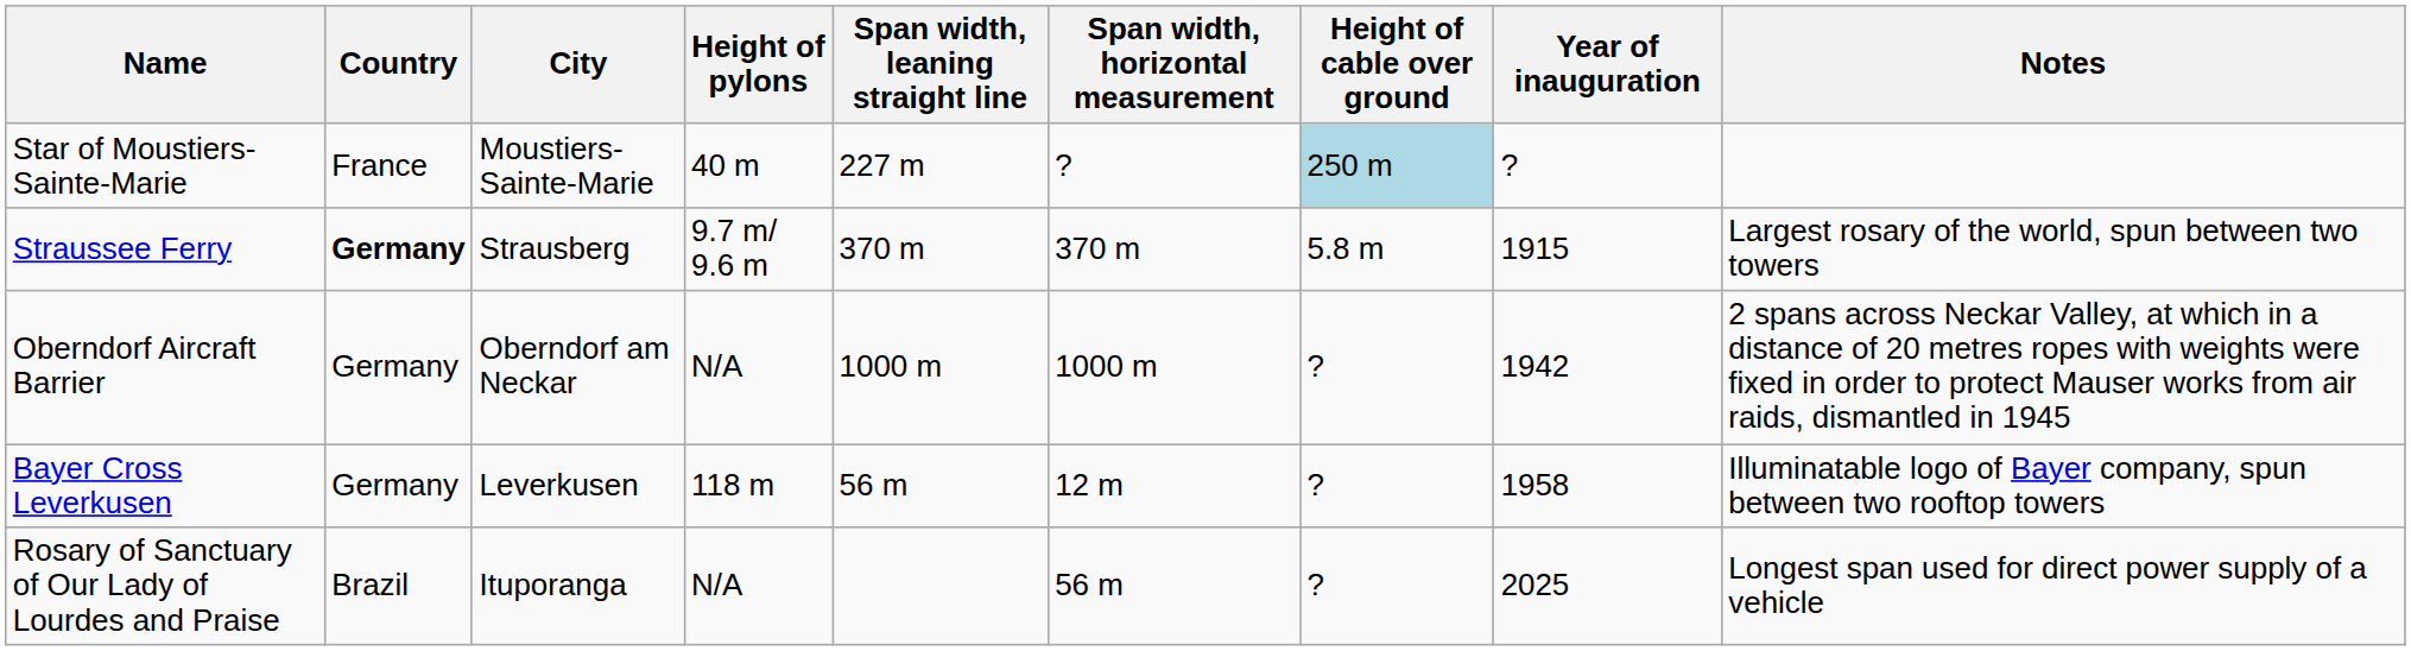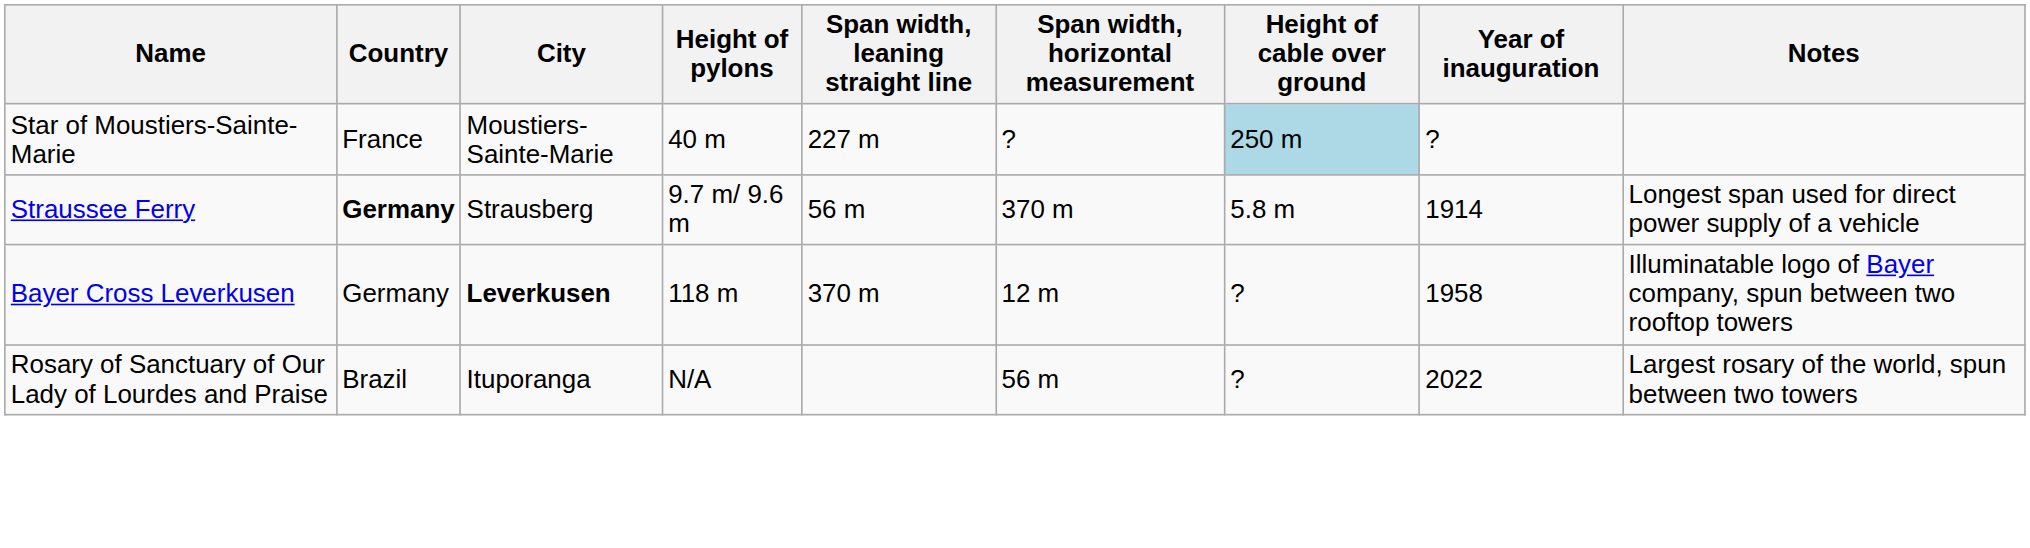 <table class="wikitable sortable">
 <tr>
 <th>Name</th>
 <th>Country</th>
 <th>City</th>
 <th>Height of pylons</th>
 <th>Span width, <br> leaning straight line</th>
 <th>Span width, <br> horizontal measurement</th>
 <th>Height of cable over ground</th>
 <th>Year of inauguration</th>
 <th>Notes</th>
 </tr>
 <tr>
 <td>Star of Moustiers-Sainte-Marie</td>
 <td>France</td>
 <td>Moustiers-Sainte-Marie</td>
 <td>40 m</td>
 <td>227 m</td>
 <td>?</td>
 <td style="background: lightblue;">250 m</td>
 <td>?</td>
 <td></td>
 </tr>
 <tr>
 <td><a href='#'>Straussee Ferry</a></td>
 <td><strong>Germany</strong></td>
 <td>Strausberg</td>
 <td>9.7 m/ 9.6 m</td>
-<td>370 m</td>
+<td>56 m</td>
 <td>370 m</td>
 <td>5.8 m</td>
-<td>1915</td>
-<td>Largest rosary of the world, spun between two towers</td>
-</tr>
-<tr>
-<td>Oberndorf Aircraft Barrier</td>
-<td>Germany</td>
-<td>Oberndorf am Neckar</td>
-<td>N/A</td>
-<td>1000 m</td>
-<td>1000 m</td>
-<td>?</td>
-<td>1942</td>
-<td>2 spans across Neckar Valley, at which in a distance of 20 metres ropes with weights were fixed in order to protect Mauser works from air raids, dismantled in 1945</td>
+<td>1914</td>
+<td>Longest span used for direct power supply of a vehicle</td>
 </tr>
 <tr>
 <td><a href='#'>Bayer Cross Leverkusen</a></td>
 <td>Germany</td>
-<td>Leverkusen</td>
+<td><strong>Leverkusen</strong></td>
 <td>118 m</td>
-<td>56 m</td>
+<td>370 m</td>
 <td>12 m</td>
 <td>?</td>
 <td>1958</td>
 <td>Illuminatable logo of <a href='#'>Bayer</a> company, spun between two rooftop towers</td>
 </tr>
 <tr>
 <td>Rosary of Sanctuary of Our Lady of Lourdes and Praise</td>
 <td>Brazil</td>
 <td>Ituporanga</td>
 <td>N/A</td>
 <td></td>
 <td>56 m</td>
 <td>?</td>
-<td>2025</td>
-<td>Longest span used for direct power supply of a vehicle</td>
+<td>2022</td>
+<td>Largest rosary of the world, spun between two towers</td>
 </tr>
 </table>
